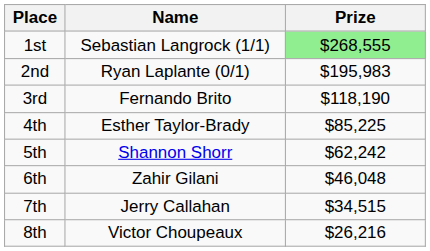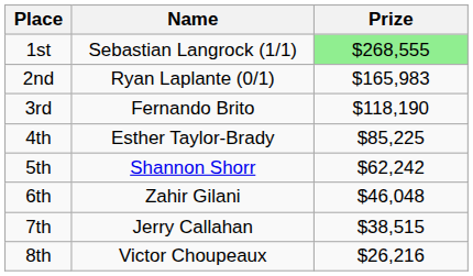 <table class="wikitable">
 <tr>
 <th width="50">Place</th>
 <th width="200">Name</th>
 <th width="125">Prize</th>
 </tr>
 <tr>
 <td align = "center">1st</td>
 <td align = "center">Sebastian Langrock (1/1)</td>
 <td align = "center" style="background: lightgreen;">$268,555</td>
 </tr>
 <tr>
 <td align = "center">2nd</td>
 <td align = "center">Ryan Laplante (0/1)</td>
-<td align = "center">$195,983</td>
+<td align = "center">$165,983</td>
 </tr>
 <tr>
 <td align = "center">3rd</td>
 <td align = "center">Fernando Brito</td>
 <td align = "center">$118,190</td>
 </tr>
 <tr>
 <td align = "center">4th</td>
 <td align = "center">Esther Taylor-Brady</td>
 <td align = "center">$85,225</td>
 </tr>
 <tr>
 <td align = "center">5th</td>
 <td align = "center"><a href='#'>Shannon Shorr</a></td>
 <td align = "center">$62,242</td>
 </tr>
 <tr>
 <td align = "center">6th</td>
 <td align = "center">Zahir Gilani</td>
 <td align = "center">$46,048</td>
 </tr>
 <tr>
 <td align = "center">7th</td>
 <td align = "center">Jerry Callahan</td>
-<td align = "center">$34,515</td>
+<td align = "center">$38,515</td>
 </tr>
 <tr>
 <td align = "center">8th</td>
 <td align = "center">Victor Choupeaux</td>
 <td align = "center">$26,216</td>
 </tr>
 </table>
